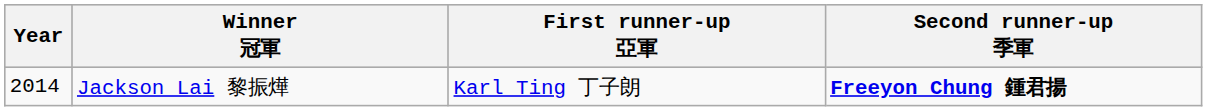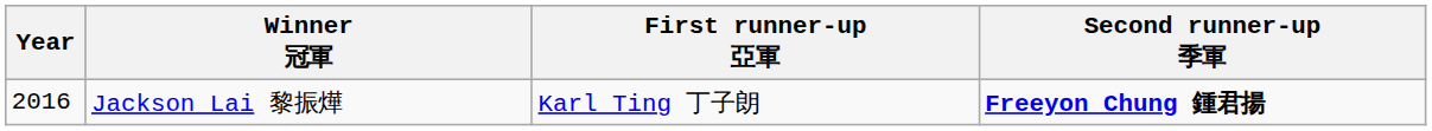 <table class="wikitable">
 <tr>
 <th width="5%">Year</th>
 <th width="28%">Winner <br>冠軍</th>
 <th width="28%">First runner-up <br> 亞軍</th>
 <th width="28%">Second runner-up <br> 季軍</th>
 </tr>
 <tr>
-<td>2014</td>
+<td>2016</td>
 <td><a href='#'>Jackson Lai</a> 黎振燁</td>
 <td><a href='#'>Karl Ting</a> 丁子朗</td>
 <td><strong><a href='#'>Freeyon Chung</a> 鍾君揚</strong></td>
 </tr>
 </table>
